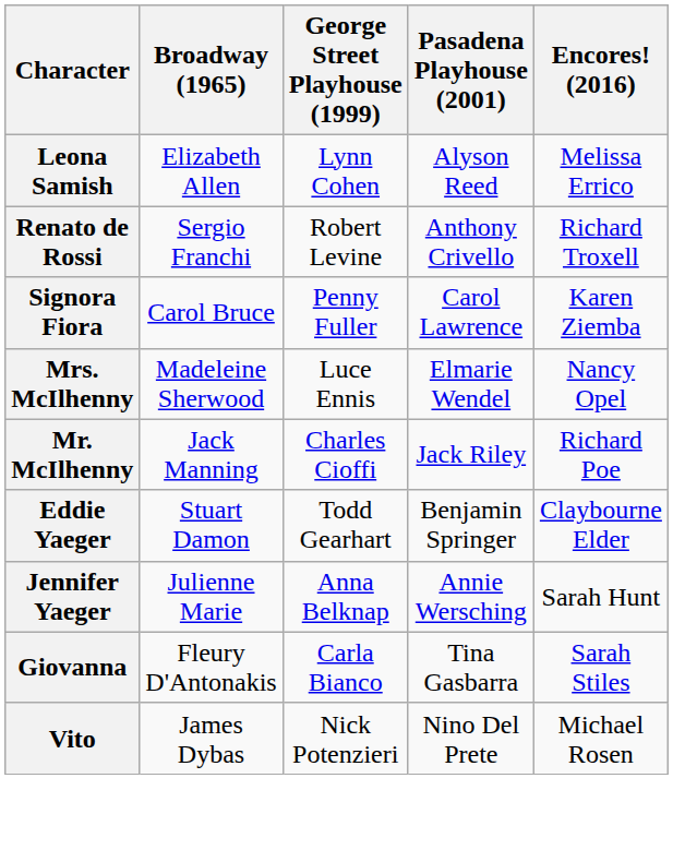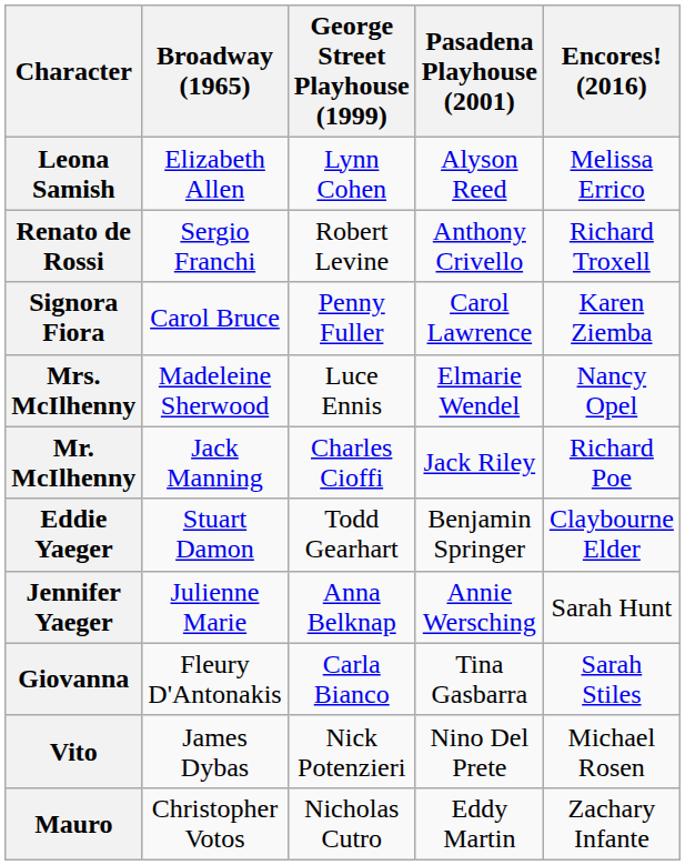 <table class="wikitable" style="width:50%; text-align:center">
 <tr>
 <th scope="col">Character</th>
 <th>Broadway (1965)</th>
 <th>George Street Playhouse (1999)</th>
 <th>Pasadena Playhouse (2001)</th>
 <th>Encores! (2016)</th>
 </tr>
 <tr>
 <th>Leona Samish</th>
 <td colspan="1"><a href='#'>Elizabeth Allen</a></td>
 <td colspan="1"><a href='#'>Lynn Cohen</a></td>
 <td colspan="1"><a href='#'>Alyson Reed</a></td>
 <td colspan="1"><a href='#'>Melissa Errico</a></td>
 </tr>
 <tr>
 <th>Renato de Rossi</th>
 <td colspan="1"><a href='#'>Sergio Franchi</a></td>
 <td colspan="1">Robert Levine</td>
 <td colspan="1"><a href='#'>Anthony Crivello</a></td>
 <td colspan="1"><a href='#'>Richard Troxell</a></td>
 </tr>
 <tr>
 <th>Signora Fiora</th>
 <td colspan="1"><a href='#'>Carol Bruce</a></td>
 <td colspan="1"><a href='#'>Penny Fuller</a></td>
 <td colspan="1"><a href='#'>Carol Lawrence</a></td>
 <td colspan="1"><a href='#'>Karen Ziemba</a></td>
 </tr>
 <tr>
 <th>Mrs. McIlhenny</th>
 <td colspan="1"><a href='#'>Madeleine Sherwood</a></td>
 <td colspan="1">Luce Ennis</td>
 <td colspan="1"><a href='#'>Elmarie Wendel</a></td>
 <td colspan="1"><a href='#'>Nancy Opel</a></td>
 </tr>
 <tr>
 <th>Mr. McIlhenny</th>
 <td colspan="1"><a href='#'>Jack Manning</a></td>
 <td colspan="1"><a href='#'>Charles Cioffi</a></td>
 <td colspan="1"><a href='#'>Jack Riley</a></td>
 <td colspan="1"><a href='#'>Richard Poe</a></td>
 </tr>
 <tr>
 <th>Eddie Yaeger</th>
 <td colspan="1"><a href='#'>Stuart Damon</a></td>
 <td colspan="1">Todd Gearhart</td>
 <td colspan="1">Benjamin Springer</td>
 <td colspan="1"><a href='#'>Claybourne Elder</a></td>
 </tr>
 <tr>
 <th>Jennifer Yaeger</th>
 <td colspan="1"><a href='#'>Julienne Marie</a></td>
 <td colspan="1"><a href='#'>Anna Belknap</a></td>
 <td colspan="1"><a href='#'>Annie Wersching</a></td>
 <td colspan="1">Sarah Hunt</td>
 </tr>
 <tr>
 <th>Giovanna</th>
 <td colspan="1">Fleury D'Antonakis</td>
 <td colspan="1"><a href='#'>Carla Bianco</a></td>
 <td colspan="1">Tina Gasbarra</td>
 <td colspan="1"><a href='#'>Sarah Stiles</a></td>
 </tr>
 <tr>
 <th>Vito</th>
 <td colspan="1">James Dybas</td>
 <td colspan="1">Nick Potenzieri</td>
 <td colspan="1">Nino Del Prete</td>
 <td colspan="1">Michael Rosen</td>
 </tr>
+<tr>
+<th>Mauro</th>
+<td colspan="1">Christopher Votos</td>
+<td colspan="1">Nicholas Cutro</td>
+<td colspan="1">Eddy Martin</td>
+<td colspan="1">Zachary Infante</td>
+</tr>
 </table>
